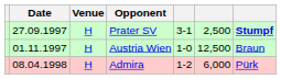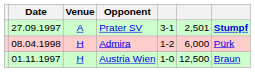 <table class="wikitable" Style="text-align: center">
 <tr>
 <th></th>
 <th>Date</th>
 <th>Venue</th>
 <th>Opponent</th>
 <th></th>
 <th></th>
 <th></th>
 </tr>
 <tr style="background:#cfc">
 <td></td>
 <td>27.09.1997</td>
-<td><a href='#'>H</a></td>
+<td><a href='#'>A</a></td>
 <td align="left"><a href='#'>Prater SV</a></td>
 <td>3-1</td>
-<td align="right">2,500</td>
+<td align="right">2,501</td>
 <td align="left"><strong><a href='#'>Stumpf</a>   </strong></td>
+</tr>
+<tr style="background:#fcc">
+<td></td>
+<td>08.04.1998</td>
+<td><a href='#'>H</a></td>
+<td align="left"><a href='#'>Admira</a></td>
+<td>1-2</td>
+<td align="right">6,000</td>
+<td align="left"><a href='#'>Pürk</a> </td>
 </tr>
 <tr style="background:#cfc">
 <td></td>
 <td>01.11.1997</td>
 <td><a href='#'>H</a></td>
 <td align="left"><a href='#'>Austria Wien</a></td>
 <td>1-0</td>
 <td align="right">12,500</td>
 <td align="left"><a href='#'>Braun</a> </td>
 </tr>
-<tr style="background:#fcc">
-<td></td>
-<td>08.04.1998</td>
-<td><a href='#'>H</a></td>
-<td align="left"><a href='#'>Admira</a></td>
-<td>1-2</td>
-<td align="right">6,000</td>
-<td align="left"><a href='#'>Pürk</a> </td>
-</tr>
 </table>
